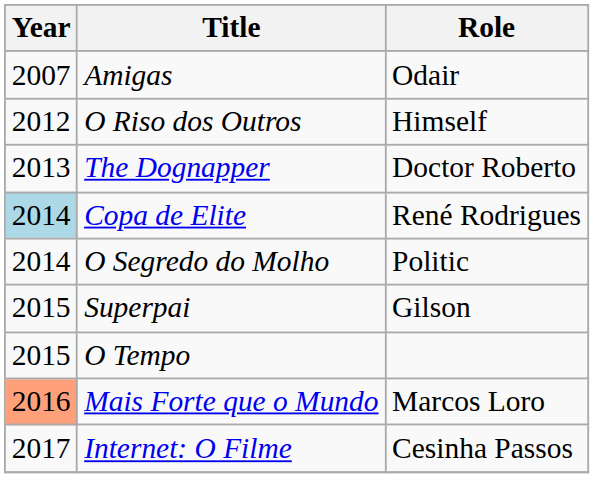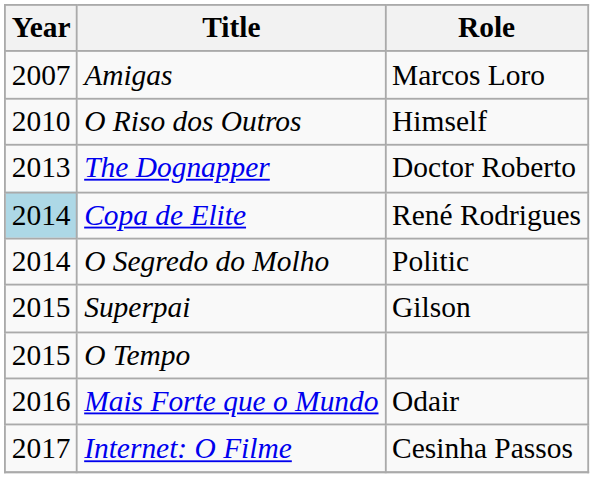 <table class="wikitable sortable">
 <tr>
 <th scope="col">Year</th>
 <th scope="col">Title</th>
 <th scope="col">Role</th>
 </tr>
 <tr>
 <td>2007</td>
 <td><em>Amigas</em></td>
-<td>Odair</td>
+<td>Marcos Loro</td>
 </tr>
 <tr>
-<td>2012</td>
+<td>2010</td>
 <td><em>O Riso dos Outros</em></td>
 <td>Himself</td>
 </tr>
 <tr>
 <td>2013</td>
 <td><em><a href='#'>The Dognapper</a></em></td>
 <td>Doctor Roberto</td>
 </tr>
 <tr>
 <td style="background: lightblue;">2014</td>
 <td><em><a href='#'>Copa de Elite</a></em></td>
 <td>René Rodrigues</td>
 </tr>
 <tr>
 <td>2014</td>
 <td><em>O Segredo do Molho</em></td>
 <td>Politic</td>
 </tr>
 <tr>
 <td>2015</td>
 <td><em>Superpai</em></td>
 <td>Gilson</td>
 </tr>
 <tr>
 <td>2015</td>
 <td><em>O Tempo</em></td>
 <td></td>
 </tr>
 <tr>
-<td style="background: lightsalmon;">2016</td>
+<td>2016</td>
 <td><em><a href='#'>Mais Forte que o Mundo</a></em></td>
-<td>Marcos Loro</td>
+<td>Odair</td>
 </tr>
 <tr>
 <td>2017</td>
 <td><em><a href='#'>Internet: O Filme</a></em></td>
 <td>Cesinha Passos</td>
 </tr>
 <tr>
 </tr>
 </table>
